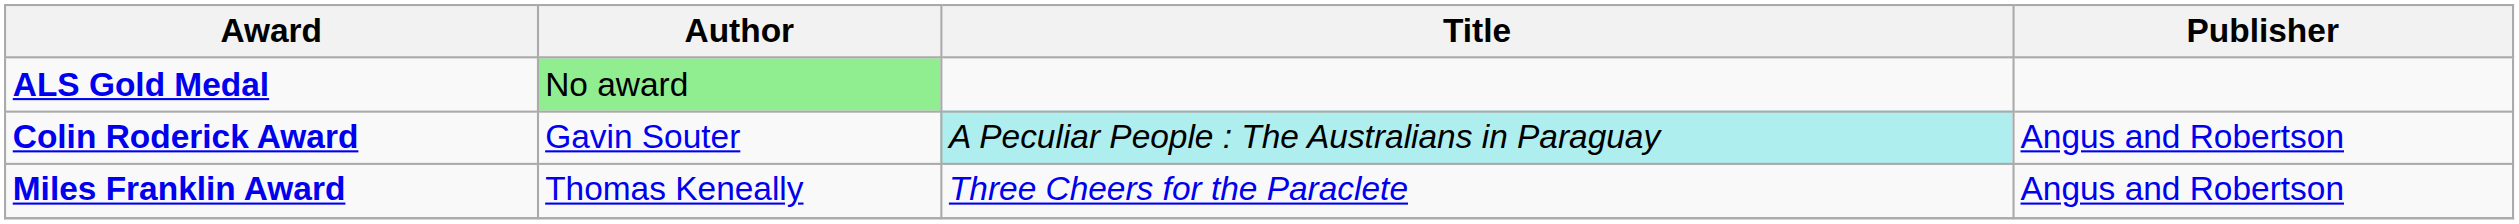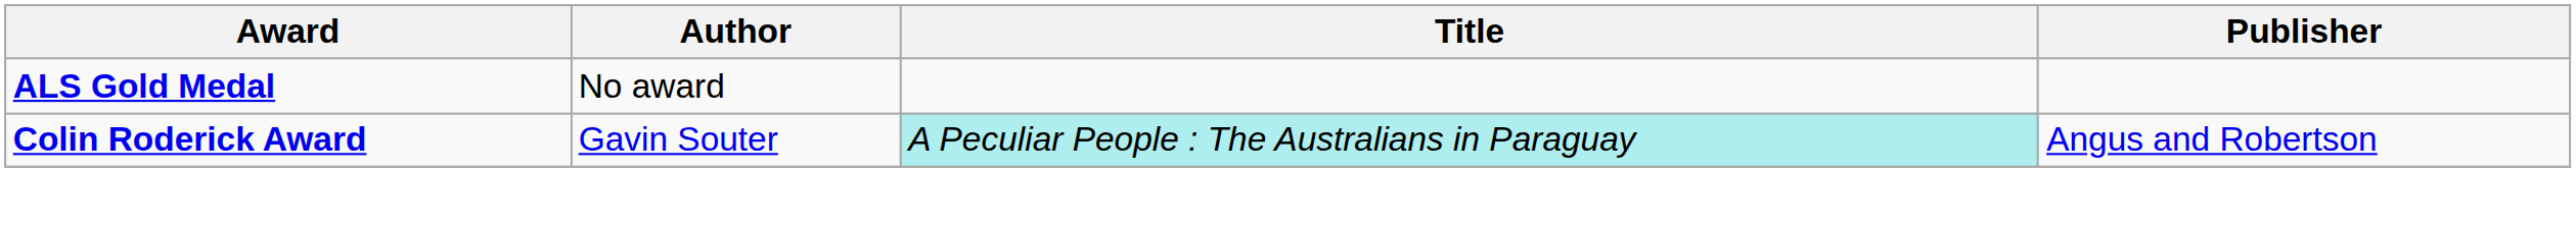 <table class="wikitable" width=95%>
 <tr>
 <th>Award</th>
 <th>Author</th>
 <th>Title</th>
 <th>Publisher</th>
 </tr>
 <tr>
 <td><strong><a href='#'>ALS Gold Medal</a></strong></td>
-<td style="background: lightgreen;">No award</td>
+<td>No award</td>
 <td></td>
 <td></td>
 </tr>
 <tr>
 <td><strong><a href='#'>Colin Roderick Award</a></strong></td>
 <td><a href='#'>Gavin Souter</a></td>
 <td style="background: paleturquoise;"><em>A Peculiar People : The Australians in Paraguay</em></td>
 <td><a href='#'>Angus and Robertson</a></td>
 </tr>
 <tr>
-<td><strong><a href='#'>Miles Franklin Award</a></strong></td>
-<td><a href='#'>Thomas Keneally</a></td>
-<td><em><a href='#'>Three Cheers for the Paraclete</a></em></td>
-<td><a href='#'>Angus and Robertson</a></td>
-</tr>
-<tr>
 </tr>
 </table>
